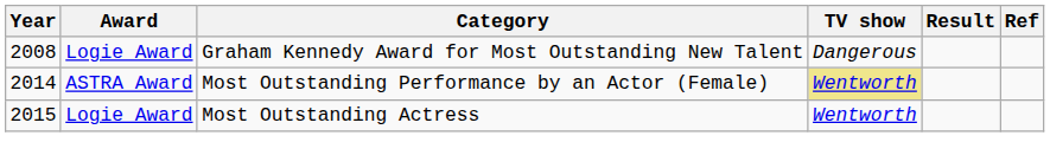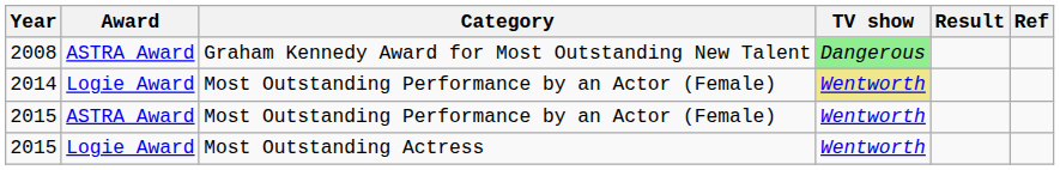 <table class="wikitable sortable">
 <tr>
 <th>Year</th>
 <th>Award</th>
 <th>Category</th>
 <th>TV show</th>
 <th>Result</th>
 <th>Ref</th>
 </tr>
 <tr>
 <td>2008</td>
-<td><a href='#'>Logie Award</a></td>
+<td><a href='#'>ASTRA Award</a></td>
 <td>Graham Kennedy Award for Most Outstanding New Talent</td>
-<td rowspan="1" align="center"><em>Dangerous</em></td>
+<td rowspan="1" align="center" style="background: lightgreen;"><em>Dangerous</em></td>
 <td></td>
 <td></td>
 </tr>
 <tr>
 <td>2014</td>
+<td><a href='#'>Logie Award</a></td>
+<td>Most Outstanding Performance by an Actor (Female)</td>
+<td rowspan="1" align="center" style="background: khaki;"><em><a href='#'>Wentworth</a></em></td>
+<td></td>
+<td></td>
+</tr>
+<tr>
+<td>2015</td>
 <td><a href='#'>ASTRA Award</a></td>
 <td>Most Outstanding Performance by an Actor (Female)</td>
-<td rowspan="1" align="center" style="background: khaki;"><em><a href='#'>Wentworth</a></em></td>
+<td rowspan="1" align="center"><em><a href='#'>Wentworth</a></em></td>
 <td></td>
 <td></td>
 </tr>
 <tr>
 <td>2015</td>
 <td><a href='#'>Logie Award</a></td>
 <td>Most Outstanding Actress</td>
 <td rowspan="1" align="center"><em><a href='#'>Wentworth</a></em></td>
 <td></td>
 <td></td>
 </tr>
 </table>
